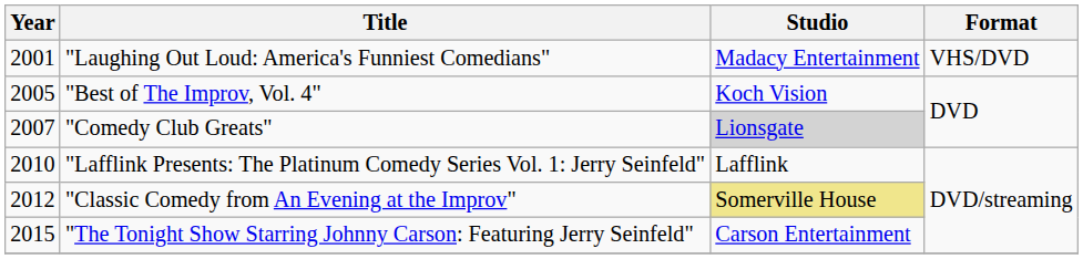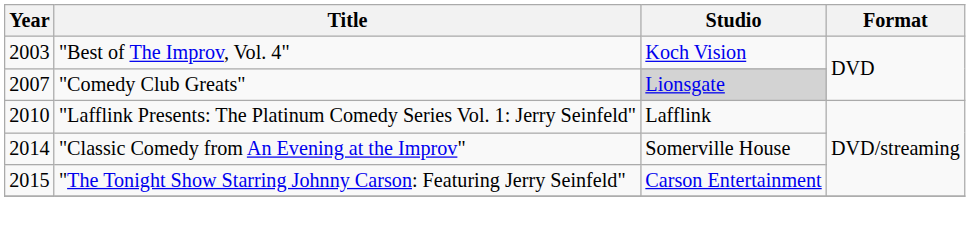 <table class="wikitable sortable">
 <tr>
 <th>Year</th>
 <th>Title</th>
 <th>Studio</th>
 <th>Format</th>
 </tr>
 <tr>
-<td>2001</td>
-<td>"Laughing Out Loud: America's Funniest Comedians"</td>
-<td><a href='#'>Madacy Entertainment</a></td>
-<td>VHS/DVD</td>
-</tr>
-<tr>
-<td>2005</td>
+<td>2003</td>
 <td>"Best of <a href='#'>The Improv</a>, Vol. 4"</td>
 <td><a href='#'>Koch Vision</a></td>
 <td rowspan=2>DVD</td>
 </tr>
 <tr>
 <td>2007</td>
 <td>"Comedy Club Greats"</td>
 <td style="background: lightgrey;"><a href='#'>Lionsgate</a></td>
 </tr>
 <tr>
 <td>2010</td>
 <td>"Lafflink Presents: The Platinum Comedy Series Vol. 1: Jerry Seinfeld"</td>
 <td>Lafflink</td>
 <td rowspan=3>DVD/streaming</td>
 </tr>
 <tr>
-<td>2012</td>
+<td>2014</td>
 <td>"Classic Comedy from <a href='#'>An Evening at the Improv</a>"</td>
-<td style="background: khaki;">Somerville House</td>
+<td>Somerville House</td>
 </tr>
 <tr>
 <td>2015</td>
 <td>"<a href='#'>The Tonight Show Starring Johnny Carson</a>: Featuring Jerry Seinfeld"</td>
 <td><a href='#'>Carson Entertainment</a></td>
 </tr>
 <tr>
 </tr>
 </table>
